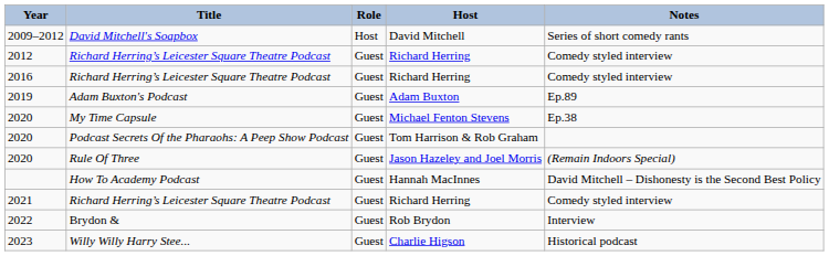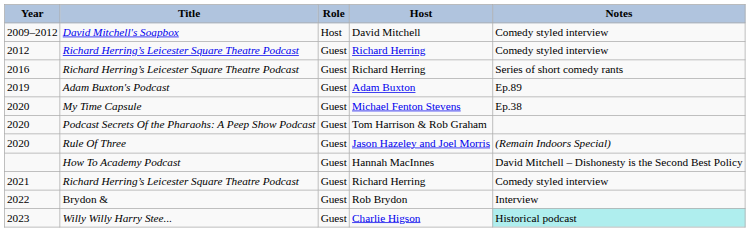 <table class="wikitable" style="font-size: 95%;">
 <tr>
 <th style="background:#B0C4DE;">Year</th>
 <th style="background:#B0C4DE;">Title</th>
 <th style="background:#B0C4DE;">Role</th>
 <th style="background:#B0C4DE;">Host</th>
 <th style="background:#B0C4DE;">Notes</th>
 </tr>
 <tr>
 <td>2009–2012</td>
 <td><em><a href='#'>David Mitchell's Soapbox</a></em></td>
 <td>Host</td>
 <td>David Mitchell</td>
-<td>Series of short comedy rants</td>
+<td>Comedy styled interview</td>
 </tr>
 <tr>
 <td>2012</td>
 <td><em><a href='#'>Richard Herring’s Leicester Square Theatre Podcast</a></em></td>
 <td>Guest</td>
 <td><a href='#'>Richard Herring</a></td>
 <td>Comedy styled interview</td>
 </tr>
 <tr>
 <td>2016</td>
 <td><em>Richard Herring’s Leicester Square Theatre Podcast</em></td>
 <td>Guest</td>
 <td>Richard Herring</td>
-<td>Comedy styled interview</td>
+<td>Series of short comedy rants</td>
 </tr>
 <tr>
 <td>2019</td>
 <td><em>Adam Buxton's Podcast</em></td>
 <td>Guest</td>
 <td><a href='#'>Adam Buxton</a></td>
 <td>Ep.89</td>
 </tr>
 <tr>
 <td>2020</td>
 <td><em>My Time Capsule</em></td>
 <td>Guest</td>
 <td><a href='#'>Michael Fenton Stevens</a></td>
 <td>Ep.38</td>
 </tr>
 <tr>
 <td>2020</td>
 <td><em>Podcast Secrets Of the Pharaohs: A Peep Show Podcast</em></td>
 <td>Guest</td>
 <td>Tom Harrison & Rob Graham</td>
 <td></td>
 </tr>
 <tr>
 <td>2020</td>
 <td><em>Rule Of Three</em></td>
 <td>Guest</td>
 <td><a href='#'>Jason Hazeley and Joel Morris</a></td>
 <td><em>(Remain Indoors Special)</em></td>
 </tr>
 <tr>
 <td></td>
 <td><em>How To Academy Podcast</em></td>
 <td>Guest</td>
 <td>Hannah MacInnes</td>
 <td>David Mitchell – Dishonesty is the Second Best Policy</td>
 </tr>
 <tr>
 <td>2021</td>
 <td><em>Richard Herring’s Leicester Square Theatre Podcast</em></td>
 <td>Guest</td>
 <td>Richard Herring</td>
 <td>Comedy styled interview</td>
 </tr>
 <tr>
 <td>2022</td>
 <td>Brydon &</td>
 <td>Guest</td>
 <td>Rob Brydon</td>
 <td>Interview</td>
 </tr>
 <tr>
 <td>2023</td>
 <td><em>Willy Willy Harry Stee...</em></td>
 <td>Guest</td>
 <td><a href='#'>Charlie Higson</a></td>
-<td>Historical podcast</td>
+<td style="background: paleturquoise;">Historical podcast</td>
 </tr>
 </table>
